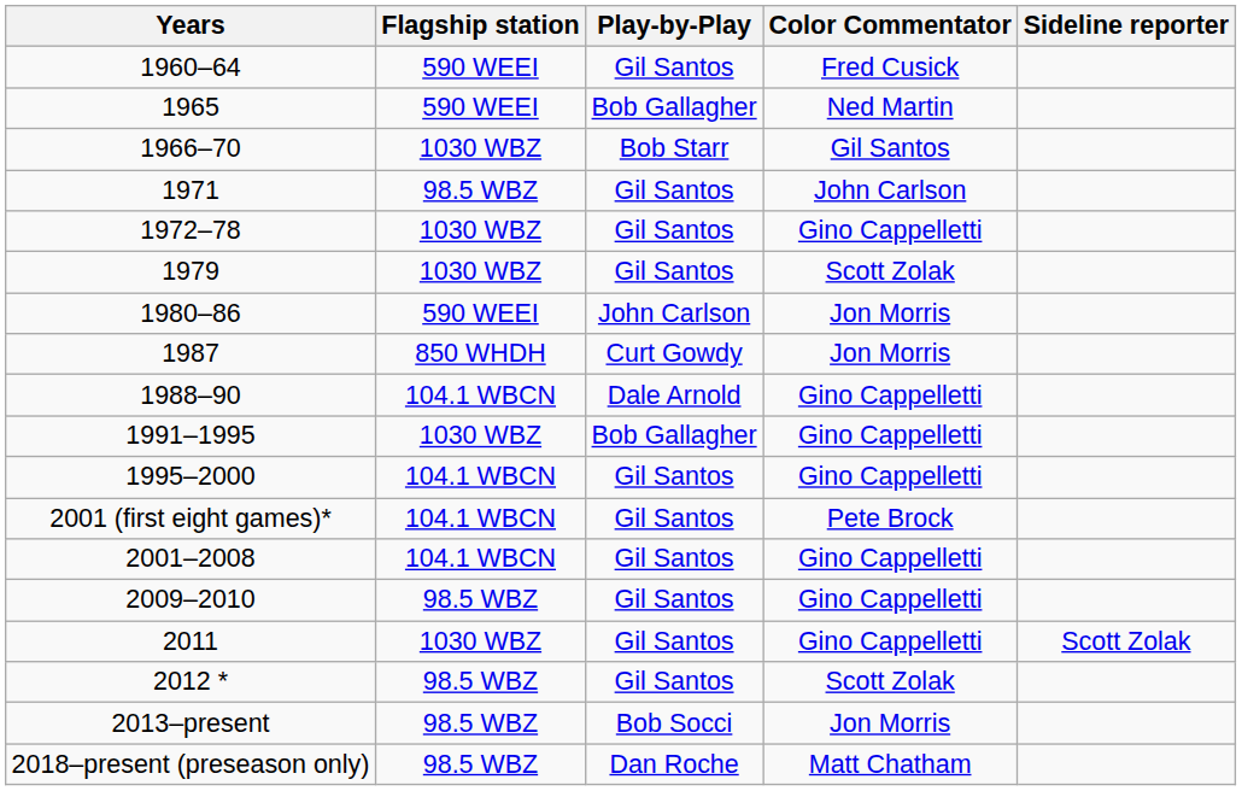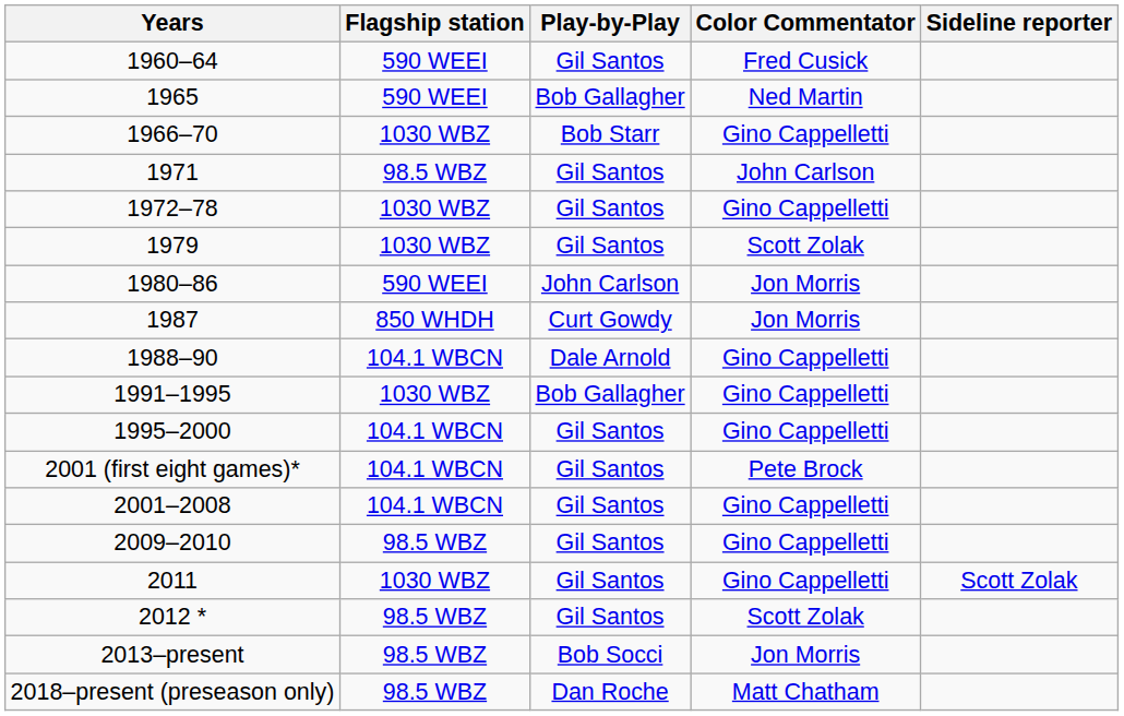 <table class="wikitable" style="text-align: center;">
 <tr>
 <th>Years</th>
 <th>Flagship station</th>
 <th>Play-by-Play</th>
 <th>Color Commentator</th>
 <th>Sideline reporter</th>
 </tr>
 <tr>
 <td>1960–64</td>
 <td><a href='#'>590 WEEI</a></td>
 <td><a href='#'>Gil Santos</a></td>
 <td><a href='#'>Fred Cusick</a></td>
 <td></td>
 </tr>
 <tr>
 <td>1965</td>
 <td><a href='#'>590 WEEI</a></td>
 <td><a href='#'>Bob Gallagher</a></td>
 <td><a href='#'>Ned Martin</a></td>
 <td></td>
 </tr>
 <tr>
 <td>1966–70</td>
 <td><a href='#'>1030 WBZ</a></td>
 <td><a href='#'>Bob Starr</a></td>
-<td><a href='#'>Gil Santos</a></td>
+<td><a href='#'>Gino Cappelletti</a></td>
 <td></td>
 </tr>
 <tr>
 <td>1971</td>
 <td><a href='#'>98.5 WBZ</a></td>
 <td><a href='#'>Gil Santos</a></td>
 <td><a href='#'>John Carlson</a></td>
 <td></td>
 </tr>
 <tr>
 <td>1972–78</td>
 <td><a href='#'>1030 WBZ</a></td>
 <td><a href='#'>Gil Santos</a></td>
 <td><a href='#'>Gino Cappelletti</a></td>
 <td></td>
 </tr>
 <tr>
 <td>1979</td>
 <td><a href='#'>1030 WBZ</a></td>
 <td><a href='#'>Gil Santos</a></td>
 <td><a href='#'>Scott Zolak</a></td>
 <td></td>
 </tr>
 <tr>
 <td>1980–86</td>
 <td><a href='#'>590 WEEI</a></td>
 <td><a href='#'>John Carlson</a></td>
 <td><a href='#'>Jon Morris</a></td>
 <td></td>
 </tr>
 <tr>
 <td>1987</td>
 <td><a href='#'>850 WHDH</a></td>
 <td><a href='#'>Curt Gowdy</a></td>
 <td><a href='#'>Jon Morris</a></td>
 <td></td>
 </tr>
 <tr>
 <td>1988–90</td>
 <td><a href='#'>104.1 WBCN</a></td>
 <td><a href='#'>Dale Arnold</a></td>
 <td><a href='#'>Gino Cappelletti</a></td>
 <td></td>
 </tr>
 <tr>
 <td>1991–1995</td>
 <td><a href='#'>1030 WBZ</a></td>
 <td><a href='#'>Bob Gallagher</a></td>
 <td><a href='#'>Gino Cappelletti</a></td>
 <td></td>
 </tr>
 <tr>
 <td>1995–2000</td>
 <td><a href='#'>104.1 WBCN</a></td>
 <td><a href='#'>Gil Santos</a></td>
 <td><a href='#'>Gino Cappelletti</a></td>
 <td></td>
 </tr>
 <tr>
 <td>2001 (first eight games)*</td>
 <td><a href='#'>104.1 WBCN</a></td>
 <td><a href='#'>Gil Santos</a></td>
 <td><a href='#'>Pete Brock</a></td>
 <td></td>
 </tr>
 <tr>
 <td>2001–2008</td>
 <td><a href='#'>104.1 WBCN</a></td>
 <td><a href='#'>Gil Santos</a></td>
 <td><a href='#'>Gino Cappelletti</a></td>
 <td></td>
 </tr>
 <tr>
 <td>2009–2010</td>
 <td><a href='#'>98.5 WBZ</a></td>
 <td><a href='#'>Gil Santos</a></td>
 <td><a href='#'>Gino Cappelletti</a></td>
 <td></td>
 </tr>
 <tr>
 <td>2011</td>
 <td><a href='#'>1030 WBZ</a></td>
 <td><a href='#'>Gil Santos</a></td>
 <td><a href='#'>Gino Cappelletti</a></td>
 <td><a href='#'>Scott Zolak</a></td>
 </tr>
 <tr>
 <td>2012 *</td>
 <td><a href='#'>98.5 WBZ</a></td>
 <td><a href='#'>Gil Santos</a></td>
 <td><a href='#'>Scott Zolak</a></td>
 <td></td>
 </tr>
 <tr>
 <td>2013–present</td>
 <td><a href='#'>98.5 WBZ</a></td>
 <td><a href='#'>Bob Socci</a></td>
 <td><a href='#'>Jon Morris</a></td>
 <td></td>
 </tr>
 <tr>
 <td>2018–present (preseason only)</td>
 <td><a href='#'>98.5 WBZ</a></td>
 <td><a href='#'>Dan Roche</a></td>
 <td><a href='#'>Matt Chatham</a></td>
 <td></td>
 </tr>
 </table>
